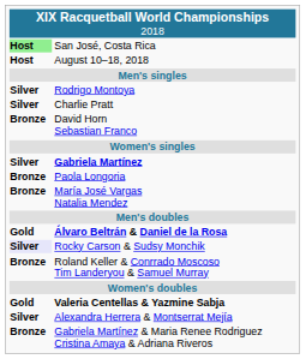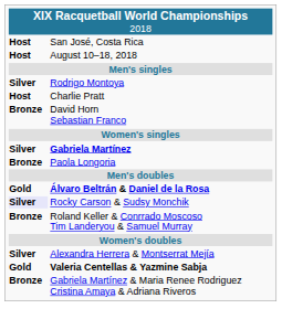 <table class="infobox" style="font-size: 90%; width: 28em;">
 <tr>
 <td colspan="2" style="background: #227799; text-align: center; color:#ffffff;"><big><strong>XIX Racquetball World Championships</strong></big><br> 2018</td>
 </tr>
 <tr style="vertical-align:top;">
-<td style="background: lightgreen;"><strong>Host</strong></td>
+<td><strong>Host</strong></td>
 <td>San José, Costa Rica</td>
 </tr>
 <tr style="vertical-align:top;">
 <td><strong>Host</strong></td>
 <td>August 10–18, 2018</td>
 </tr>
 <tr style="vertical-align:top;">
 <td colspan="2" style="background: #dfdfdf; text-align: center; color:#227799;"><strong>Men's singles</strong></td>
 </tr>
 <tr style="vertical-align:top;">
 <td><strong>Silver</strong> </td>
 <td> <a href='#'>Rodrigo Montoya</a></td>
 </tr>
 <tr>
-<td><strong>Silver</strong> </td>
+<td><strong>Host</strong></td>
 <td> Charlie Pratt</td>
 </tr>
 <tr>
 <td><strong>Bronze</strong> </td>
 <td> David Horn<br> <a href='#'>Sebastian Franco</a></td>
 </tr>
 <tr style="vertical-align:top;">
 </tr>
 <tr style="vertical-align:top;">
 <td colspan="2" style="background: #dfdfdf; text-align: center; color:#227799;"><strong>Women's singles</strong></td>
 </tr>
 <tr style="vertical-align:top;">
 <td><strong>Silver</strong> </td>
 <td> <strong><a href='#'>Gabriela Martínez</a></strong></td>
 </tr>
 <tr>
 <td><strong>Bronze</strong> </td>
 <td> <a href='#'>Paola Longoria</a></td>
 </tr>
-<tr>
-<td><strong>Bronze</strong> </td>
-<td> <a href='#'>María José Vargas</a><br> <a href='#'>Natalia Mendez</a></td>
-</tr>
 <tr style="vertical-align:top;">
 <td colspan="2" style="background: #dfdfdf; text-align: center; color:#227799;"><strong>Men's doubles</strong></td>
 </tr>
 <tr style="vertical-align:top;">
 <td><strong>Gold</strong> </td>
 <td> <strong><a href='#'>Álvaro Beltrán</a> & <a href='#'>Daniel de la Rosa</a></strong></td>
 </tr>
 <tr>
 <td style="background: lavender;"><strong>Silver</strong> </td>
 <td> <a href='#'>Rocky Carson</a> & <a href='#'>Sudsy Monchik</a></td>
 </tr>
 <tr>
 <td><strong>Bronze</strong> </td>
 <td> Roland Keller & <a href='#'>Conrrado Moscoso</a><br> <a href='#'>Tim Landeryou</a> & <a href='#'>Samuel Murray</a></td>
 </tr>
 <tr style="vertical-align:top;">
 <td colspan="2" style="background: #dfdfdf; text-align: center; color:#227799;"><strong>Women's doubles</strong></td>
 </tr>
+<tr>
+<td><strong>Silver</strong> </td>
+<td> <a href='#'>Alexandra Herrera</a> & <a href='#'>Montserrat Mejía</a></td>
+</tr>
 <tr style="vertical-align:top;">
 <td><strong>Gold</strong> </td>
 <td> <strong>Valeria Centellas & Yazmine Sabja</strong></td>
-</tr>
-<tr>
-<td><strong>Silver</strong> </td>
-<td> <a href='#'>Alexandra Herrera</a> & <a href='#'>Montserrat Mejía</a></td>
 </tr>
 <tr>
 <td><strong>Bronze</strong> </td>
 <td> <a href='#'>Gabriela Martínez</a> & Maria Renee Rodriguez<br> <a href='#'>Cristina Amaya</a> & Adriana Riveros</td>
 </tr>
 </table>
